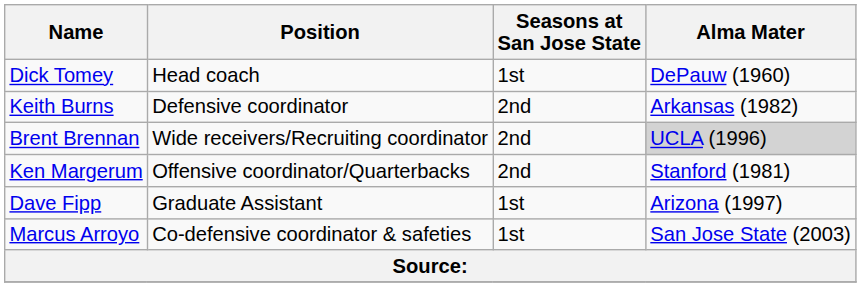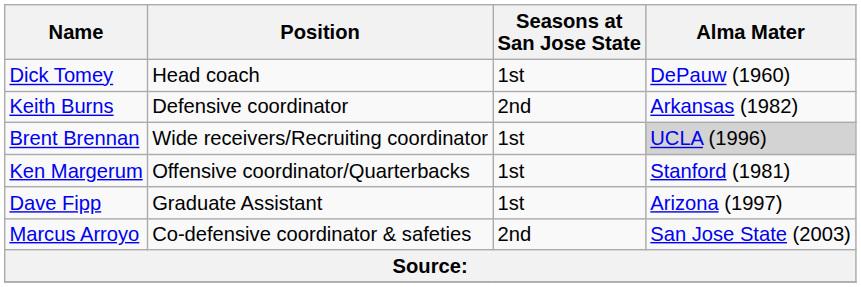 <table class="wikitable" border="1" style="font-size:90%;">
 <tr>
 <th>Name</th>
 <th>Position</th>
 <th>Seasons at<br>San Jose State</th>
 <th>Alma Mater</th>
 </tr>
 <tr>
 <td><a href='#'>Dick Tomey</a></td>
 <td>Head coach</td>
 <td>1st</td>
 <td><a href='#'>DePauw</a> (1960)</td>
 </tr>
 <tr>
 <td><a href='#'>Keith Burns</a></td>
 <td>Defensive coordinator</td>
 <td>2nd</td>
 <td><a href='#'>Arkansas</a> (1982)</td>
 </tr>
 <tr>
 <td><a href='#'>Brent Brennan</a></td>
 <td>Wide receivers/Recruiting coordinator</td>
-<td>2nd</td>
+<td>1st</td>
 <td style="background: lightgrey;"><a href='#'>UCLA</a> (1996)</td>
 </tr>
 <tr>
 <td><a href='#'>Ken Margerum</a></td>
 <td>Offensive coordinator/Quarterbacks</td>
-<td>2nd</td>
+<td>1st</td>
 <td><a href='#'>Stanford</a> (1981)</td>
 </tr>
 <tr>
 <td><a href='#'>Dave Fipp</a></td>
 <td>Graduate Assistant</td>
 <td>1st</td>
 <td><a href='#'>Arizona</a> (1997)</td>
 </tr>
 <tr>
 <td><a href='#'>Marcus Arroyo</a></td>
 <td>Co-defensive coordinator & safeties</td>
-<td>1st</td>
+<td>2nd</td>
 <td><a href='#'>San Jose State</a> (2003)</td>
 </tr>
 <tr>
 <th align=center colspan=4>Source:</th>
 </tr>
 <tr>
 </tr>
 </table>
